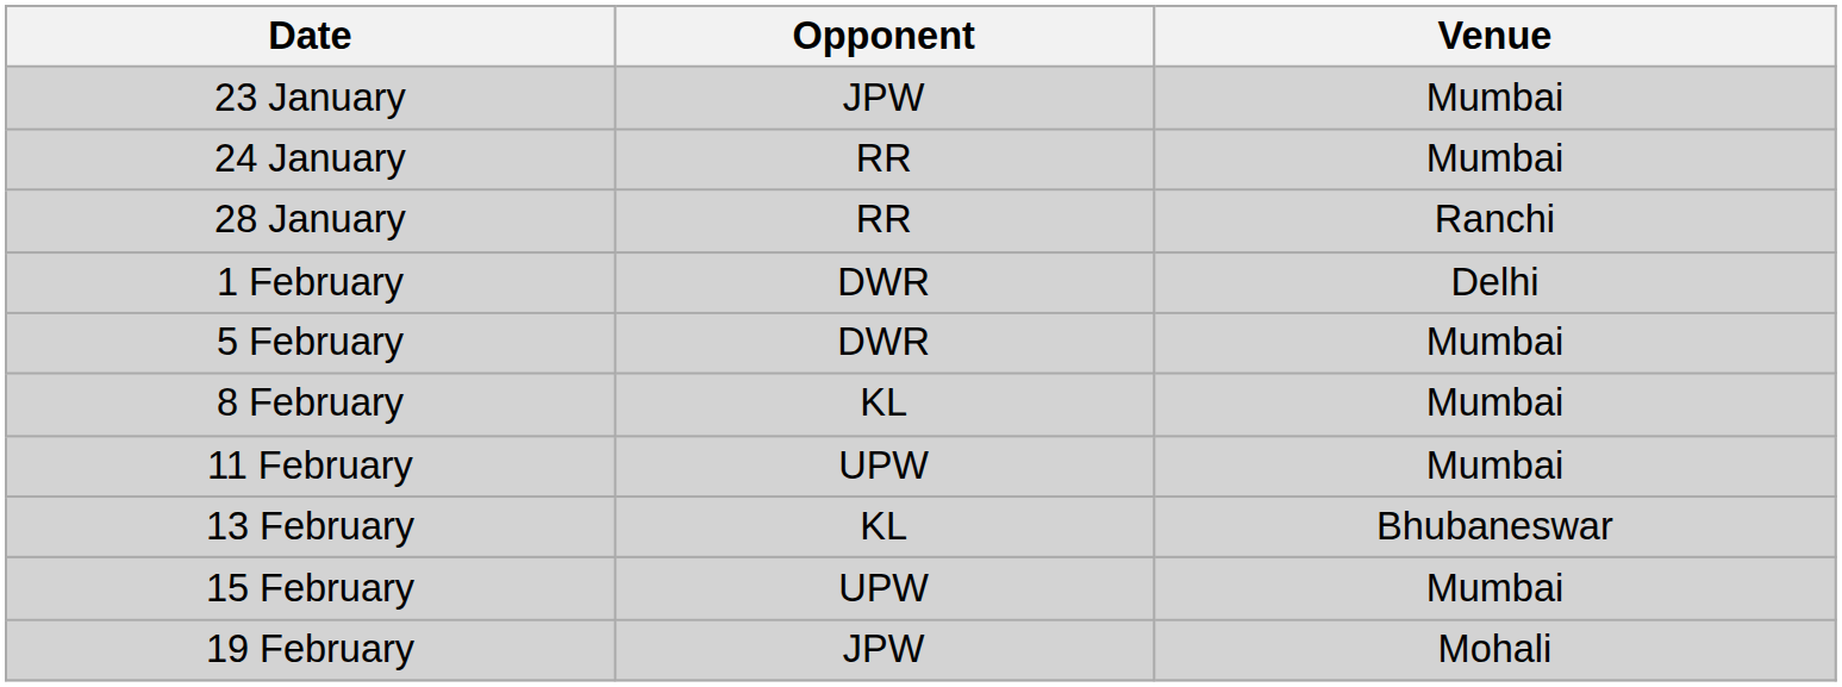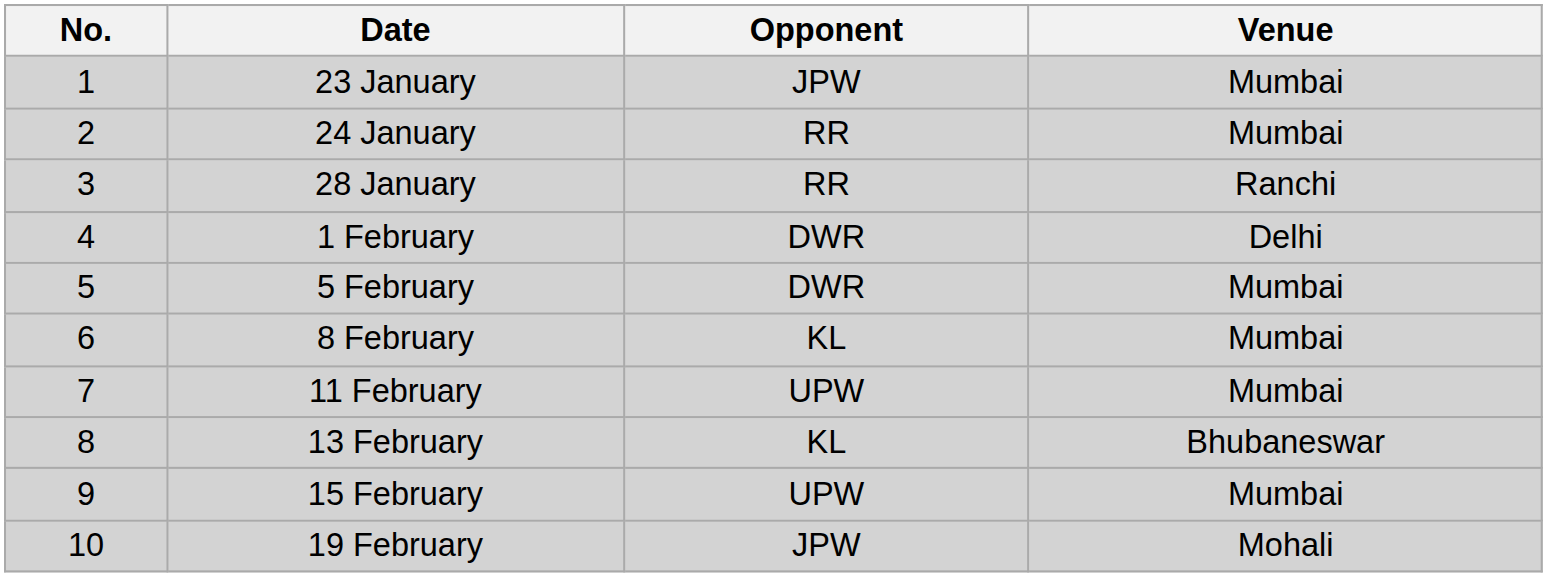 <table class=wikitable style="width:60%;text-align:center; border:none">
 <tr>
+<th>No.</th>
 <th>Date</th>
 <th>Opponent</th>
 <th>Venue</th>
 </tr>
 <tr style="background:#d3d3d3;">
+<td>1</td>
 <td>23 January</td>
 <td>JPW</td>
 <td>Mumbai</td>
 </tr>
 <tr style="background:#d3d3d3;">
+<td>2</td>
 <td>24 January</td>
 <td>RR</td>
 <td>Mumbai</td>
 </tr>
 <tr style="background:#d3d3d3;">
+<td>3</td>
 <td>28 January</td>
 <td>RR</td>
 <td>Ranchi</td>
 </tr>
 <tr style="background:#d3d3d3;">
+<td>4</td>
 <td>1 February</td>
 <td>DWR</td>
 <td>Delhi</td>
 </tr>
 <tr style="background:#d3d3d3;">
+<td>5</td>
 <td>5 February</td>
 <td>DWR</td>
 <td>Mumbai</td>
 </tr>
 <tr style="background:#d3d3d3;">
+<td>6</td>
 <td>8 February</td>
 <td>KL</td>
 <td>Mumbai</td>
 </tr>
 <tr style="background:#d3d3d3;">
+<td>7</td>
 <td>11 February</td>
 <td>UPW</td>
 <td>Mumbai</td>
 </tr>
 <tr style="background:#d3d3d3;">
+<td>8</td>
 <td>13 February</td>
 <td>KL</td>
 <td>Bhubaneswar</td>
 </tr>
 <tr style="background:#d3d3d3;">
+<td>9</td>
 <td>15 February</td>
 <td>UPW</td>
 <td>Mumbai</td>
 </tr>
 <tr style="background:#d3d3d3;">
+<td>10</td>
 <td>19 February</td>
 <td>JPW</td>
 <td>Mohali</td>
 </tr>
 </table>
